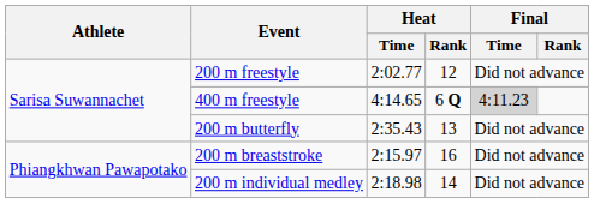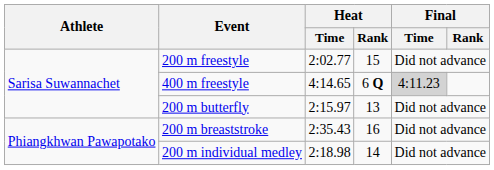 <table class=wikitable style="font-size:90%">
 <tr>
 <th rowspan=2>Athlete</th>
 <th rowspan=2>Event</th>
 <th colspan="2">Heat</th>
 <th colspan="2">Final</th>
 </tr>
 <tr style="font-size:95%">
 <th>Time</th>
 <th>Rank</th>
 <th>Time</th>
 <th>Rank</th>
 </tr>
 <tr align=center>
 <td align=left rowspan=3><a href='#'>Sarisa Suwannachet</a></td>
 <td align=left><a href='#'>200 m freestyle</a></td>
 <td>2:02.77</td>
-<td>12</td>
+<td>15</td>
 <td colspan="2" align=center>Did not advance</td>
 </tr>
 <tr align=center>
 <td align=left><a href='#'>400 m freestyle</a></td>
 <td>4:14.65</td>
 <td>6 <strong>Q</strong></td>
 <td style="background: lightgrey;">4:11.23</td>
 <td></td>
 </tr>
 <tr align=center>
 <td align=left><a href='#'>200 m butterfly</a></td>
-<td>2:35.43</td>
+<td>2:15.97</td>
 <td>13</td>
 <td colspan="2" align=center>Did not advance</td>
 </tr>
 <tr align=center>
 <td align=left rowspan=2><a href='#'>Phiangkhwan Pawapotako</a></td>
 <td align=left><a href='#'>200 m breaststroke</a></td>
-<td>2:15.97</td>
+<td>2:35.43</td>
 <td>16</td>
 <td colspan="2" align=center>Did not advance</td>
 </tr>
 <tr align=center>
 <td align=left><a href='#'>200 m individual medley</a></td>
 <td>2:18.98</td>
 <td>14</td>
 <td colspan="2" align=center>Did not advance</td>
 </tr>
 </table>
